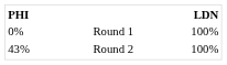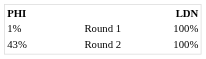 <table class="floatright" style="text-align:center; font-size:85%; border:1px solid #ddd; width:250px">
 <tr>
 <th style="text-align:left; width:25%;">PHI</th>
 <th style="width:50%;"></th>
 <th style="text-align:right; width:25%;">LDN</th>
 </tr>
 <tr>
-<td style="text-align:left;">0%</td>
+<td style="text-align:left;">1%</td>
 <td>Round 1</td>
 <td style="text-align:right;">100%</td>
 </tr>
 <tr>
 <td style="text-align:left;">43%</td>
 <td>Round 2</td>
 <td style="text-align:right;">100%</td>
 </tr>
 </table>
